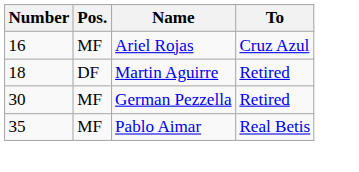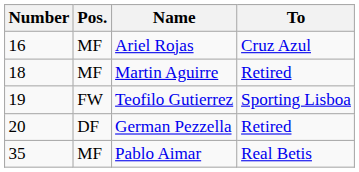 <table class="wikitable">
 <tr>
 <th>Number</th>
 <th>Pos.</th>
 <th>Name</th>
 <th>To</th>
 </tr>
 <tr>
 <td>16</td>
 <td>MF</td>
 <td> <a href='#'>Ariel Rojas</a></td>
 <td> <a href='#'>Cruz Azul</a></td>
 </tr>
 <tr>
 <td>18</td>
-<td>DF</td>
+<td>MF</td>
 <td> <a href='#'>Martin Aguirre</a></td>
 <td> <a href='#'>Retired</a></td>
 </tr>
 <tr>
-<td>30</td>
-<td>MF</td>
+<td>19</td>
+<td>FW</td>
+<td> <a href='#'>Teofilo Gutierrez</a></td>
+<td> <a href='#'>Sporting Lisboa</a></td>
+</tr>
+<tr>
+<td>20</td>
+<td>DF</td>
 <td> <a href='#'>German Pezzella</a></td>
 <td> <a href='#'>Retired</a></td>
 </tr>
 <tr>
 <td>35</td>
 <td>MF</td>
 <td> <a href='#'>Pablo Aimar</a></td>
 <td> <a href='#'>Real Betis</a></td>
 </tr>
 </table>
